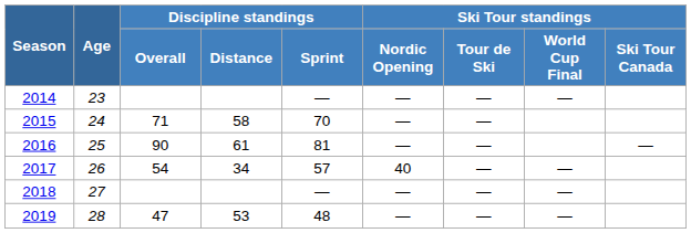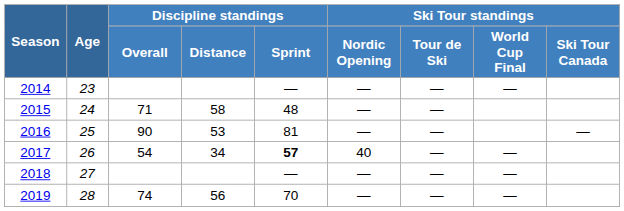 <table class="wikitable" style="font-size:95%; text-align:center; border:grey solid 1px; border-collapse:collapse; background:#ffffff;">
 <tr>
 <th style="background-color:#369; color:white; width:60px;" rowspan="2"> Season </th>
 <th style="background-color:#369; color:white; width:40px;" rowspan="2"> Age </th>
 <th style="background-color:#4180be; color:white;" colspan="3">Discipline standings</th>
 <th style="background-color:#4180be; color:white;" colspan="4">Ski Tour standings</th>
 </tr>
 <tr>
 <th style="background-color:#4180be; color:white; width:75px;">Overall</th>
 <th style="background-color:#4180be; color:white; width:75px;">Distance</th>
 <th style="background-color:#4180be; color:white; width:75px;">Sprint</th>
 <th style="background-color:#4180be; color:white; width:75px;">Nordic<br>Opening</th>
 <th style="background-color:#4180be; color:white; width:75px;">Tour de<br>Ski</th>
 <th style="background-color:#4180be; color:white; width:75px;">World Cup<br>Final</th>
 <th style="background-color:#4180be; color:white; width:75px;">Ski Tour<br>Canada</th>
 </tr>
 <tr>
 <td><a href='#'>2014</a></td>
 <td><em>23</em></td>
 <td></td>
 <td></td>
 <td>—</td>
 <td>—</td>
 <td>—</td>
 <td>—</td>
 <td></td>
 </tr>
 <tr>
 <td><a href='#'>2015</a></td>
 <td><em>24</em></td>
 <td>71</td>
 <td>58</td>
-<td>70</td>
+<td>48</td>
 <td>—</td>
 <td>—</td>
 <td></td>
 <td></td>
 </tr>
 <tr>
 <td><a href='#'>2016</a></td>
 <td><em>25</em></td>
 <td>90</td>
-<td>61</td>
+<td>53</td>
 <td>81</td>
 <td>—</td>
 <td>—</td>
 <td></td>
 <td>—</td>
 </tr>
 <tr>
 <td><a href='#'>2017</a></td>
 <td><em>26</em></td>
 <td>54</td>
 <td>34</td>
-<td>57</td>
+<td><strong>57</strong></td>
 <td>40</td>
 <td>—</td>
 <td>—</td>
 <td></td>
 </tr>
 <tr>
 <td><a href='#'>2018</a></td>
 <td><em>27</em></td>
 <td></td>
 <td></td>
 <td>—</td>
 <td>—</td>
 <td>—</td>
 <td>—</td>
 <td></td>
 </tr>
 <tr>
 <td><a href='#'>2019</a></td>
 <td><em>28</em></td>
-<td>47</td>
-<td>53</td>
-<td>48</td>
+<td>74</td>
+<td>56</td>
+<td>70</td>
 <td>—</td>
 <td>—</td>
 <td>—</td>
 <td></td>
 </tr>
 </table>
